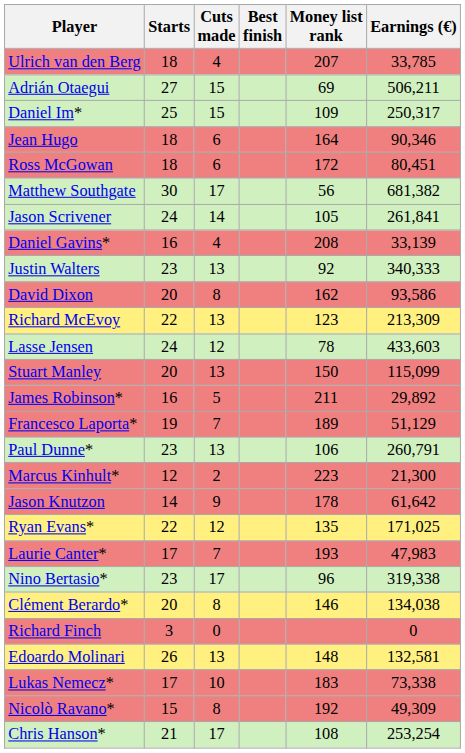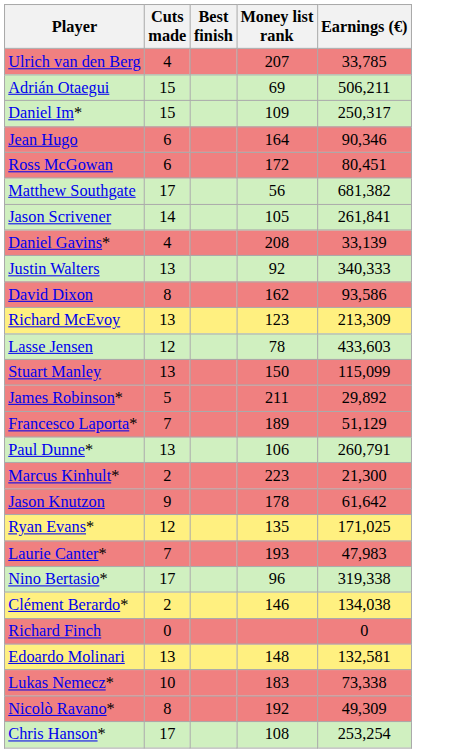 <table class=" sortable wikitable" style="text-align:center">
 <tr>
 <th>Player</th>
-<th>Starts</th>
 <th>Cuts<br>made</th>
 <th>Best<br>finish</th>
 <th data-sort-type=number>Money list<br>rank</th>
 <th>Earnings (€)</th>
 </tr>
 <tr style="background:#F08080;">
 <td align=left> <a href='#'>Ulrich van den Berg</a></td>
-<td>18</td>
 <td>4</td>
 <td></td>
 <td>207</td>
 <td>33,785</td>
 </tr>
 <tr style="background:#D0F0C0;">
 <td align=left> <a href='#'>Adrián Otaegui</a></td>
-<td>27</td>
 <td>15</td>
 <td></td>
 <td>69</td>
 <td>506,211</td>
 </tr>
 <tr style="background:#D0F0C0;">
 <td align=left> <a href='#'>Daniel Im</a>*</td>
-<td>25</td>
 <td>15</td>
 <td></td>
 <td>109</td>
 <td>250,317</td>
 </tr>
 <tr style="background:#F08080;">
 <td align=left> <a href='#'>Jean Hugo</a></td>
-<td>18</td>
 <td>6</td>
 <td></td>
 <td>164</td>
 <td>90,346</td>
 </tr>
 <tr style="background:#F08080;">
 <td align=left> <a href='#'>Ross McGowan</a></td>
-<td>18</td>
 <td>6</td>
 <td></td>
 <td>172</td>
 <td>80,451</td>
 </tr>
 <tr style="background:#D0F0C0;">
 <td align=left> <a href='#'>Matthew Southgate</a></td>
-<td>30</td>
 <td>17</td>
 <td></td>
 <td>56</td>
 <td>681,382</td>
 </tr>
 <tr style="background:#D0F0C0;">
 <td align=left> <a href='#'>Jason Scrivener</a></td>
-<td>24</td>
 <td>14</td>
 <td></td>
 <td>105</td>
 <td>261,841</td>
 </tr>
 <tr style="background:#F08080;">
 <td align=left> <a href='#'>Daniel Gavins</a>*</td>
-<td>16</td>
 <td>4</td>
 <td></td>
 <td>208</td>
 <td>33,139</td>
 </tr>
 <tr style="background:#D0F0C0;">
 <td align=left> <a href='#'>Justin Walters</a></td>
-<td>23</td>
 <td>13</td>
 <td></td>
 <td>92</td>
 <td>340,333</td>
 </tr>
 <tr style="background:#F08080;">
 <td align=left> <a href='#'>David Dixon</a></td>
-<td>20</td>
 <td>8</td>
 <td></td>
 <td>162</td>
 <td>93,586</td>
 </tr>
 <tr style="background:#FFF080;">
 <td align=left> <a href='#'>Richard McEvoy</a></td>
-<td>22</td>
 <td>13</td>
 <td></td>
 <td>123</td>
 <td>213,309</td>
 </tr>
 <tr style="background:#D0F0C0;">
 <td align=left> <a href='#'>Lasse Jensen</a></td>
-<td>24</td>
 <td>12</td>
 <td></td>
 <td>78</td>
 <td>433,603</td>
 </tr>
 <tr style="background:#F08080;">
 <td align=left> <a href='#'>Stuart Manley</a></td>
-<td>20</td>
 <td>13</td>
 <td></td>
 <td>150</td>
 <td>115,099</td>
 </tr>
 <tr style="background:#F08080;">
 <td align=left> <a href='#'>James Robinson</a>*</td>
-<td>16</td>
 <td>5</td>
 <td></td>
 <td>211</td>
 <td>29,892</td>
 </tr>
 <tr style="background:#F08080;">
 <td align=left> <a href='#'>Francesco Laporta</a>*</td>
-<td>19</td>
 <td>7</td>
 <td></td>
 <td>189</td>
 <td>51,129</td>
 </tr>
 <tr style="background:#D0F0C0;">
 <td align=left> <a href='#'>Paul Dunne</a>*</td>
-<td>23</td>
 <td>13</td>
 <td></td>
 <td>106</td>
 <td>260,791</td>
 </tr>
 <tr style="background:#F08080;">
 <td align=left> <a href='#'>Marcus Kinhult</a>*</td>
-<td>12</td>
 <td>2</td>
 <td></td>
 <td>223</td>
 <td>21,300</td>
 </tr>
 <tr style="background:#F08080;">
 <td align=left> <a href='#'>Jason Knutzon</a></td>
-<td>14</td>
 <td>9</td>
 <td></td>
 <td>178</td>
 <td>61,642</td>
 </tr>
 <tr style="background:#FFF080;">
 <td align=left> <a href='#'>Ryan Evans</a>*</td>
-<td>22</td>
 <td>12</td>
 <td></td>
 <td>135</td>
 <td>171,025</td>
 </tr>
 <tr style="background:#F08080;">
 <td align=left> <a href='#'>Laurie Canter</a>*</td>
-<td>17</td>
 <td>7</td>
 <td></td>
 <td>193</td>
 <td>47,983</td>
 </tr>
 <tr style="background:#D0F0C0;">
 <td align=left> <a href='#'>Nino Bertasio</a>*</td>
-<td>23</td>
 <td>17</td>
 <td></td>
 <td>96</td>
 <td>319,338</td>
 </tr>
 <tr style="background:#FFF080;">
 <td align=left> <a href='#'>Clément Berardo</a>*</td>
-<td>20</td>
-<td>8</td>
+<td>2</td>
 <td></td>
 <td>146</td>
 <td>134,038</td>
 </tr>
 <tr style="background:#F08080;">
 <td align=left> <a href='#'>Richard Finch</a></td>
-<td>3</td>
 <td>0</td>
 <td></td>
 <td></td>
 <td>0</td>
 </tr>
 <tr style="background:#FFF080;">
 <td align=left> <a href='#'>Edoardo Molinari</a></td>
-<td>26</td>
 <td>13</td>
 <td></td>
 <td>148</td>
 <td>132,581</td>
 </tr>
 <tr style="background:#F08080;">
 <td align=left> <a href='#'>Lukas Nemecz</a>*</td>
-<td>17</td>
 <td>10</td>
 <td></td>
 <td>183</td>
 <td>73,338</td>
 </tr>
 <tr style="background:#F08080;">
 <td align=left> <a href='#'>Nicolò Ravano</a>*</td>
-<td>15</td>
 <td>8</td>
 <td></td>
 <td>192</td>
 <td>49,309</td>
 </tr>
 <tr style="background:#D0F0C0;">
 <td align=left> <a href='#'>Chris Hanson</a>*</td>
-<td>21</td>
 <td>17</td>
 <td></td>
 <td>108</td>
 <td>253,254</td>
 </tr>
 </table>
